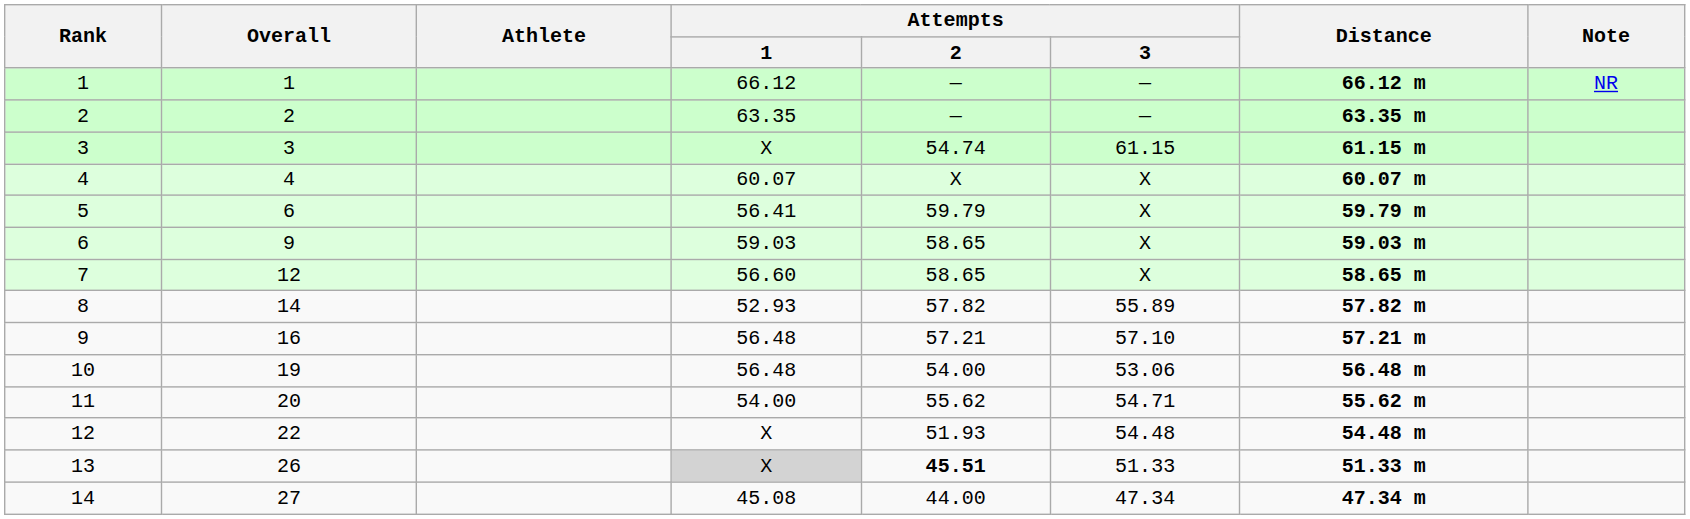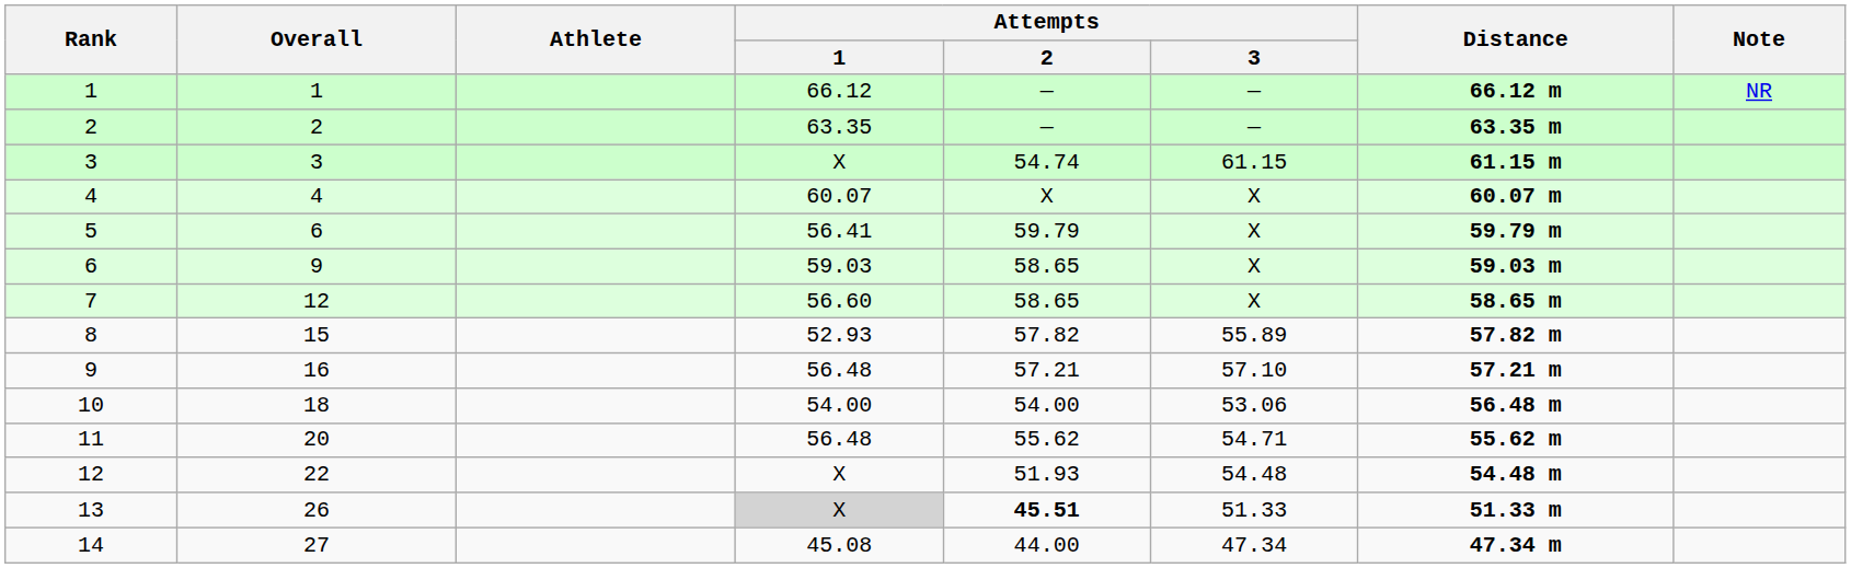 <table class="wikitable" style=" text-align:center; font-size:110%;" width="95%">
 <tr>
 <th rowspan="2">Rank</th>
 <th rowspan="2">Overall</th>
 <th rowspan="2">Athlete</th>
 <th colspan="3">Attempts</th>
 <th rowspan="2">Distance</th>
 <th rowspan="2">Note</th>
 </tr>
 <tr>
 <th>1</th>
 <th>2</th>
 <th>3</th>
 </tr>
 <tr style="background:#ccffcc;">
 <td>1</td>
 <td>1</td>
 <td align=left></td>
 <td>66.12</td>
 <td>—</td>
 <td>—</td>
 <td><strong>66.12 m </strong></td>
 <td><a href='#'>NR</a></td>
 </tr>
 <tr style="background:#ccffcc;">
 <td>2</td>
 <td>2</td>
 <td align=left></td>
 <td>63.35</td>
 <td>—</td>
 <td>—</td>
 <td><strong>63.35 m </strong></td>
 <td></td>
 </tr>
 <tr style="background:#ccffcc;">
 <td>3</td>
 <td>3</td>
 <td align=left></td>
 <td>X</td>
 <td>54.74</td>
 <td>61.15</td>
 <td><strong>61.15 m </strong></td>
 <td></td>
 </tr>
 <tr style="background:#ddffdd;">
 <td>4</td>
 <td>4</td>
 <td align=left></td>
 <td>60.07</td>
 <td>X</td>
 <td>X</td>
 <td><strong>60.07 m </strong></td>
 <td></td>
 </tr>
 <tr style="background:#ddffdd;">
 <td>5</td>
 <td>6</td>
 <td align=left></td>
 <td>56.41</td>
 <td>59.79</td>
 <td>X</td>
 <td><strong>59.79 m</strong></td>
 <td></td>
 </tr>
 <tr style="background:#ddffdd;">
 <td>6</td>
 <td>9</td>
 <td align=left></td>
 <td>59.03</td>
 <td>58.65</td>
 <td>X</td>
 <td><strong>59.03 m </strong></td>
 <td></td>
 </tr>
 <tr style="background:#ddffdd;">
 <td>7</td>
 <td>12</td>
 <td align=left></td>
 <td>56.60</td>
 <td>58.65</td>
 <td>X</td>
 <td><strong>58.65 m </strong></td>
 <td></td>
 </tr>
 <tr>
 <td>8</td>
-<td>14</td>
+<td>15</td>
 <td align=left></td>
 <td>52.93</td>
 <td>57.82</td>
 <td>55.89</td>
 <td><strong>57.82 m </strong></td>
 <td></td>
 </tr>
 <tr>
 <td>9</td>
 <td>16</td>
 <td align=left></td>
 <td>56.48</td>
 <td>57.21</td>
 <td>57.10</td>
 <td><strong>57.21 m </strong></td>
 <td></td>
 </tr>
 <tr>
 <td>10</td>
-<td>19</td>
+<td>18</td>
 <td align=left></td>
-<td>56.48</td>
+<td>54.00</td>
 <td>54.00</td>
 <td>53.06</td>
 <td><strong>56.48 m </strong></td>
 <td></td>
 </tr>
 <tr>
 <td>11</td>
 <td>20</td>
 <td align=left></td>
-<td>54.00</td>
+<td>56.48</td>
 <td>55.62</td>
 <td>54.71</td>
 <td><strong>55.62 m </strong></td>
 <td></td>
 </tr>
 <tr>
 <td>12</td>
 <td>22</td>
 <td align=left></td>
 <td>X</td>
 <td>51.93</td>
 <td>54.48</td>
 <td><strong>54.48 m </strong></td>
 <td></td>
 </tr>
 <tr>
 <td>13</td>
 <td>26</td>
 <td align=left></td>
 <td style="background: lightgrey;">X</td>
 <td><strong>45.51</strong></td>
 <td>51.33</td>
 <td><strong>51.33 m </strong></td>
 <td></td>
 </tr>
 <tr>
 <td>14</td>
 <td>27</td>
 <td align=left></td>
 <td>45.08</td>
 <td>44.00</td>
 <td>47.34</td>
 <td><strong>47.34 m </strong></td>
 <td></td>
 </tr>
 </table>
